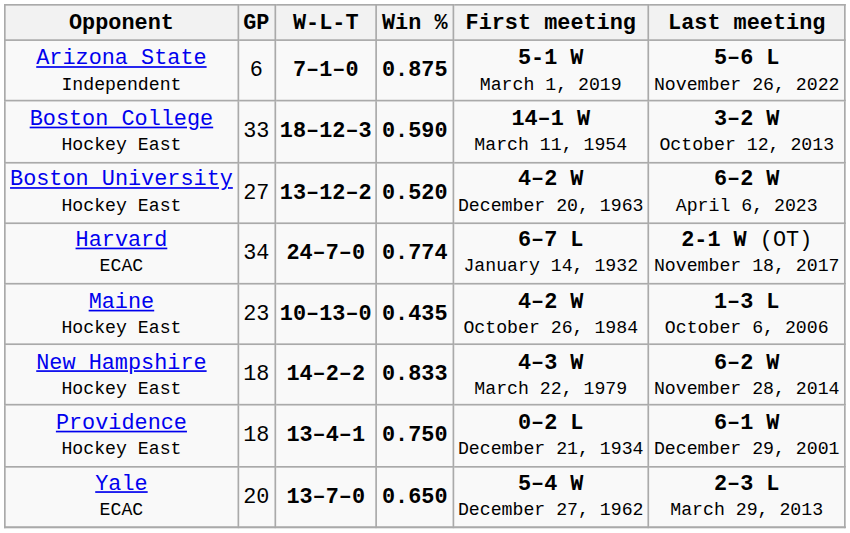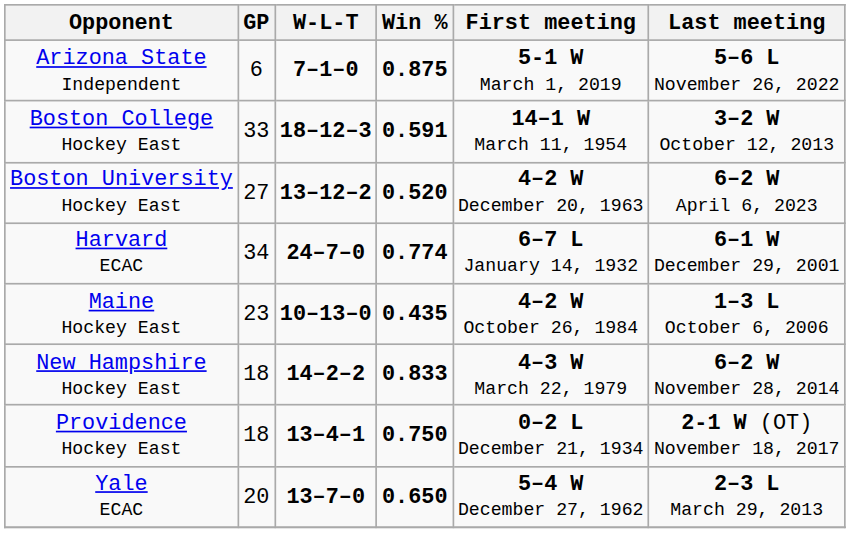 <table class="wikitable sortable" style="text-align: center;">
 <tr>
 <th>Opponent</th>
 <th>GP</th>
 <th>W-L-T</th>
 <th>Win %</th>
 <th>First meeting</th>
 <th>Last meeting</th>
 </tr>
 <tr>
 <td><a href='#'>Arizona State</a><br><small>Independent</small></td>
 <td>6</td>
 <td><strong><span>7–1–0</span></strong></td>
 <td><strong><span>0.875</span></strong></td>
 <td><strong><span>5-1 W</span></strong><br><small>March 1, 2019</small></td>
 <td><strong><span>5–6 L</span></strong><br><small>November 26, 2022</small></td>
 </tr>
 <tr>
 <td><a href='#'>Boston College</a><br><small>Hockey East</small></td>
 <td>33</td>
 <td><strong><span>18–12–3</span></strong></td>
-<td><strong><span>0.590</span></strong></td>
+<td><strong><span>0.591</span></strong></td>
 <td><strong><span>14–1 W</span></strong><br><small>March 11, 1954</small></td>
 <td><strong><span>3–2 W</span></strong><br><small>October 12, 2013</small></td>
 </tr>
 <tr>
 <td><a href='#'>Boston University</a><br><small>Hockey East</small></td>
 <td>27</td>
 <td><strong><span>13–12–2</span></strong></td>
 <td><strong><span>0.520</span></strong></td>
 <td><strong><span>4–2 W</span></strong><br><small>December 20, 1963</small></td>
 <td><strong><span>6–2 W</span></strong><br><small>April 6, 2023</small></td>
 </tr>
 <tr>
 <td><a href='#'>Harvard</a><br><small>ECAC</small></td>
 <td>34</td>
 <td><strong><span>24–7–0</span></strong></td>
 <td><strong><span>0.774</span></strong></td>
 <td><strong><span>6–7 L</span></strong><br><small>January 14, 1932</small></td>
-<td><strong><span>2-1 W</span></strong> (OT)<br><small>November 18, 2017</small></td>
+<td><strong><span>6–1 W</span></strong><br><small>December 29, 2001</small></td>
 </tr>
 <tr>
 <td><a href='#'>Maine</a><br><small>Hockey East</small></td>
 <td>23</td>
 <td><strong><span>10–13–0</span></strong></td>
 <td><strong><span>0.435</span></strong></td>
 <td><strong><span>4–2 W</span></strong><br><small>October 26, 1984</small></td>
 <td><strong><span>1–3 L</span></strong><br><small>October 6, 2006</small></td>
 </tr>
 <tr>
 <td><a href='#'>New Hampshire</a><br><small>Hockey East</small></td>
 <td>18</td>
 <td><strong><span>14–2–2</span></strong></td>
 <td><strong><span>0.833</span></strong></td>
 <td><strong><span>4–3 W</span></strong><br><small>March 22, 1979</small></td>
 <td><strong><span>6–2 W</span></strong><br><small>November 28, 2014</small></td>
 </tr>
 <tr>
 <td><a href='#'>Providence</a><br><small>Hockey East</small></td>
 <td>18</td>
 <td><strong><span>13–4–1</span></strong></td>
 <td><strong><span>0.750</span></strong></td>
 <td><strong><span>0–2 L</span></strong><br><small>December 21, 1934</small></td>
-<td><strong><span>6–1 W</span></strong><br><small>December 29, 2001</small></td>
+<td><strong><span>2-1 W</span></strong> (OT)<br><small>November 18, 2017</small></td>
 </tr>
 <tr>
 <td><a href='#'>Yale</a><br><small>ECAC</small></td>
 <td>20</td>
 <td><strong><span>13–7–0</span></strong></td>
 <td><strong><span>0.650</span></strong></td>
 <td><strong><span>5–4 W</span></strong><br><small>December 27, 1962</small></td>
 <td><strong><span>2–3 L</span></strong><br><small>March 29, 2013</small></td>
 </tr>
 <tr>
 </tr>
 </table>
